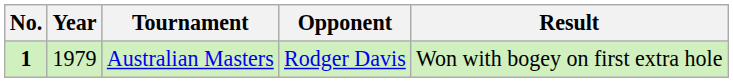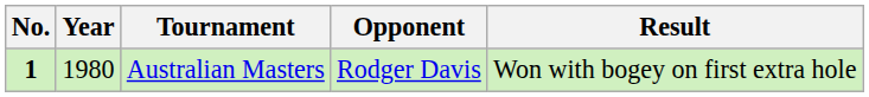 <table class="wikitable" style="font-size:95%;">
 <tr>
 <th>No.</th>
 <th>Year</th>
 <th>Tournament</th>
 <th>Opponent</th>
 <th>Result</th>
 </tr>
 <tr style="background:#D0F0C0;">
 <td align=center><strong>1</strong></td>
-<td>1979</td>
+<td>1980</td>
 <td><a href='#'>Australian Masters</a></td>
 <td> <a href='#'>Rodger Davis</a></td>
 <td>Won with bogey on first extra hole</td>
 </tr>
 </table>
